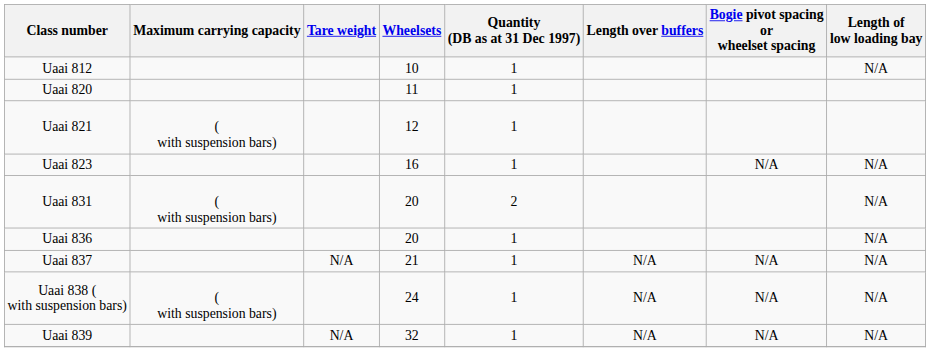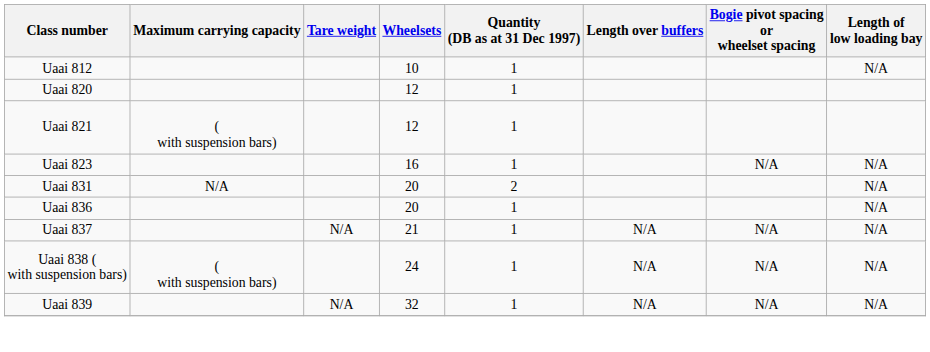 <table class="wikitable" style="text-align:center">
 <tr>
 <th>Class number</th>
 <th>Maximum carrying capacity</th>
 <th><a href='#'>Tare weight</a></th>
 <th><a href='#'>Wheelsets</a></th>
 <th>Quantity<br>(DB as at 31 Dec 1997)</th>
 <th>Length over <a href='#'>buffers</a></th>
 <th><a href='#'>Bogie</a> pivot spacing <br> or<br> wheelset spacing</th>
 <th>Length of<br> low loading bay</th>
 </tr>
 <tr>
 <td>Uaai 812</td>
 <td></td>
 <td></td>
 <td>10</td>
 <td>1</td>
 <td></td>
 <td></td>
 <td>N/A</td>
 </tr>
 <tr>
 <td>Uaai 820 </td>
 <td></td>
 <td></td>
-<td>11</td>
+<td>12</td>
 <td>1</td>
 <td></td>
 <td></td>
 <td></td>
 </tr>
 <tr>
 <td>Uaai 821 </td>
 <td><br> (<br> with suspension bars)</td>
 <td></td>
 <td>12</td>
 <td>1</td>
 <td></td>
 <td></td>
 <td></td>
 </tr>
 <tr>
 <td>Uaai 823 </td>
 <td></td>
 <td></td>
 <td>16</td>
 <td>1</td>
 <td></td>
 <td>N/A</td>
 <td>N/A</td>
 </tr>
 <tr>
 <td>Uaai 831</td>
-<td><br> (<br> with suspension bars)</td>
+<td>N/A</td>
 <td></td>
 <td>20</td>
 <td>2</td>
 <td></td>
 <td> <br> </td>
 <td>N/A</td>
 </tr>
 <tr>
 <td>Uaai 836 </td>
 <td></td>
 <td></td>
 <td>20</td>
 <td>1</td>
 <td></td>
 <td></td>
 <td>N/A</td>
 </tr>
 <tr>
 <td>Uaai 837 </td>
 <td></td>
 <td>N/A</td>
 <td>21</td>
 <td>1</td>
 <td>N/A</td>
 <td>N/A</td>
 <td>N/A</td>
 </tr>
 <tr>
 <td>Uaai 838 (<br> with suspension bars)</td>
 <td><br> (<br> with suspension bars)</td>
 <td><br></td>
 <td>24</td>
 <td>1</td>
 <td>N/A</td>
 <td>N/A</td>
 <td>N/A</td>
 </tr>
 <tr>
 <td>Uaai 839</td>
 <td></td>
 <td>N/A</td>
 <td>32</td>
 <td>1</td>
 <td>N/A</td>
 <td>N/A</td>
 <td>N/A</td>
 </tr>
 <tr>
 </tr>
 </table>
